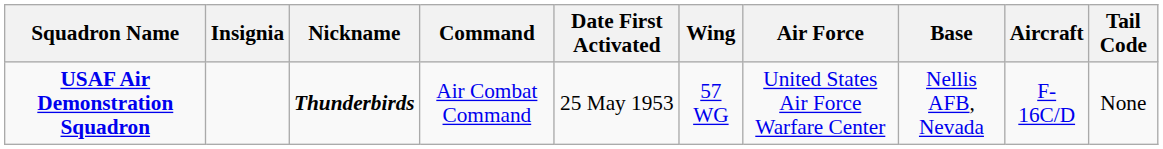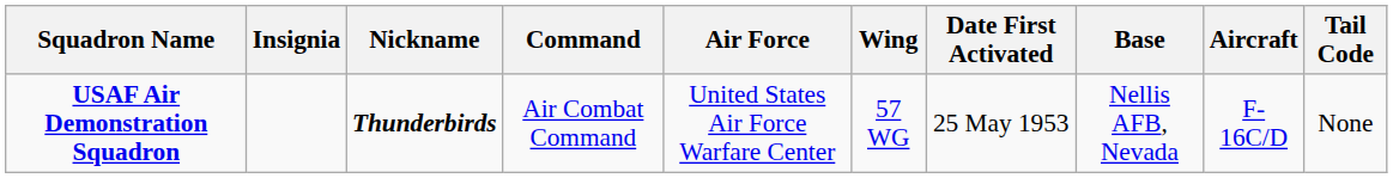 <table class="wikitable sortable" style="text-align:center;">
 <tr>
 <th>Squadron Name</th>
 <th>Insignia</th>
 <th>Nickname</th>
 <th>Command</th>
+<th>Air Force</th>
+<th>Wing</th>
 <th>Date First Activated</th>
-<th>Wing</th>
-<th>Air Force</th>
 <th>Base</th>
 <th>Aircraft</th>
 <th>Tail Code</th>
 </tr>
 <tr>
 <td><strong><a href='#'>USAF Air Demonstration Squadron</a></strong></td>
 <td></td>
 <td><strong><em>Thunderbirds</em></strong></td>
 <td><a href='#'>Air Combat Command</a></td>
+<td><a href='#'>United States Air Force Warfare Center</a></td>
+<td><a href='#'>57 WG</a></td>
 <td>25 May 1953</td>
-<td><a href='#'>57 WG</a></td>
-<td><a href='#'>United States Air Force Warfare Center</a></td>
 <td><a href='#'>Nellis AFB</a>, <a href='#'>Nevada</a></td>
 <td><a href='#'>F-16C/D</a></td>
 <td>None</td>
 </tr>
 </table>
